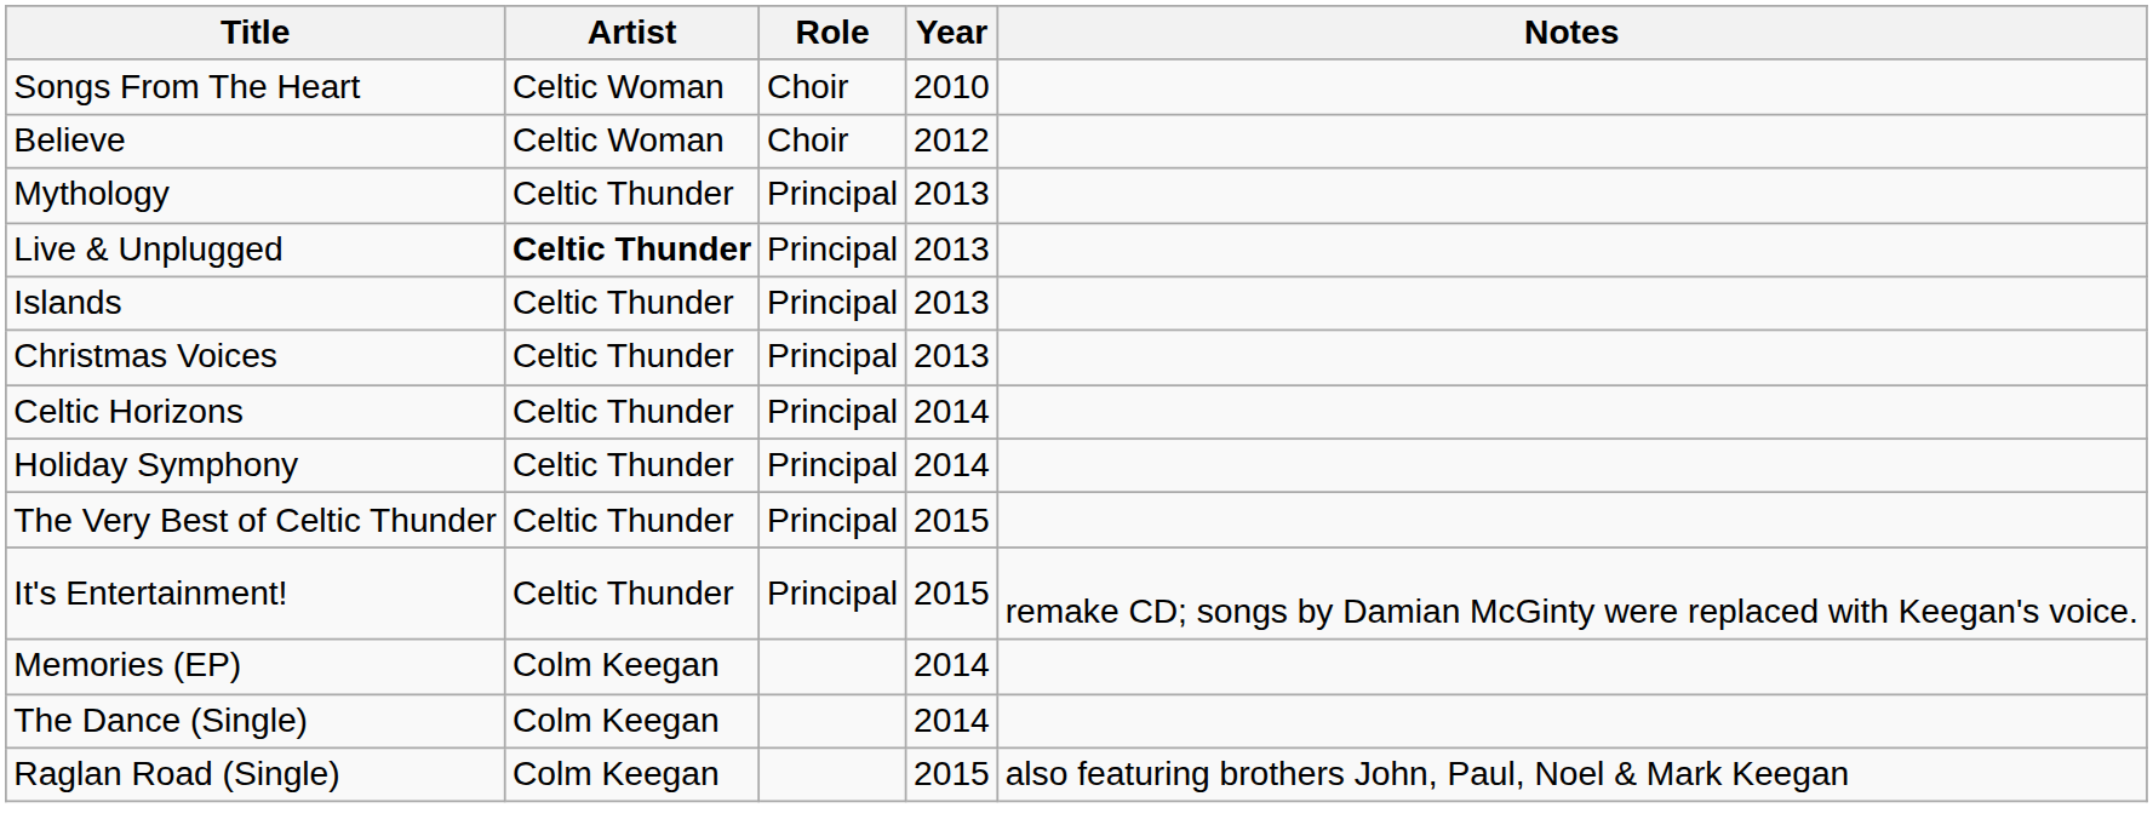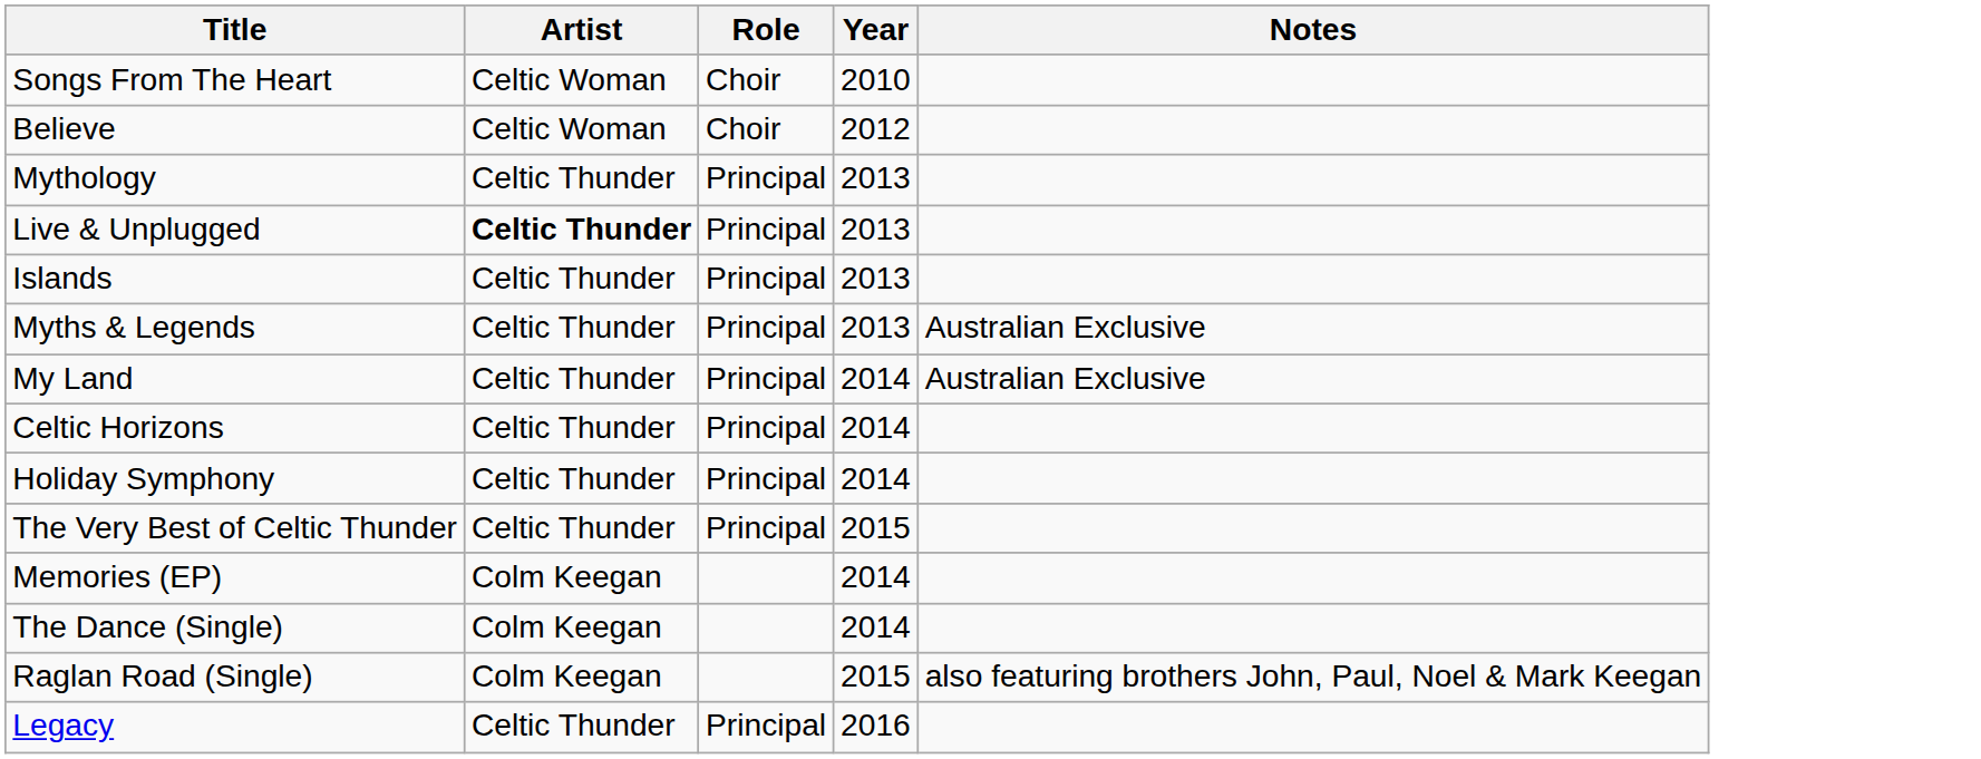 <table class="wikitable">
 <tr>
 <th>Title</th>
 <th>Artist</th>
 <th>Role</th>
 <th>Year</th>
 <th>Notes</th>
 </tr>
 <tr>
 <td>Songs From The Heart</td>
 <td>Celtic Woman</td>
 <td>Choir</td>
 <td>2010</td>
 <td></td>
 </tr>
 <tr>
 <td>Believe</td>
 <td>Celtic Woman</td>
 <td>Choir</td>
 <td>2012</td>
 <td></td>
 </tr>
 <tr>
 <td>Mythology</td>
 <td>Celtic Thunder</td>
 <td>Principal</td>
 <td>2013</td>
 <td></td>
 </tr>
 <tr>
 <td>Live & Unplugged</td>
 <td><strong>Celtic Thunder</strong></td>
 <td>Principal</td>
 <td>2013</td>
 <td></td>
 </tr>
 <tr>
 <td>Islands</td>
 <td>Celtic Thunder</td>
 <td>Principal</td>
 <td>2013</td>
 <td></td>
 </tr>
 <tr>
-<td>Christmas Voices</td>
+<td>Myths & Legends</td>
 <td>Celtic Thunder</td>
 <td>Principal</td>
 <td>2013</td>
-<td></td>
+<td>Australian Exclusive</td>
+</tr>
+<tr>
+<td>My Land</td>
+<td>Celtic Thunder</td>
+<td>Principal</td>
+<td>2014</td>
+<td>Australian Exclusive</td>
 </tr>
 <tr>
 <td>Celtic Horizons</td>
 <td>Celtic Thunder</td>
 <td>Principal</td>
 <td>2014</td>
 <td></td>
 </tr>
 <tr>
 <td>Holiday Symphony</td>
 <td>Celtic Thunder</td>
 <td>Principal</td>
 <td>2014</td>
 <td></td>
 </tr>
 <tr>
 <td>The Very Best of Celtic Thunder</td>
 <td>Celtic Thunder</td>
 <td>Principal</td>
 <td>2015</td>
 <td></td>
 </tr>
 <tr>
-<td>It's Entertainment!</td>
-<td>Celtic Thunder</td>
-<td>Principal</td>
-<td>2015</td>
-<td><br>remake CD; songs by Damian McGinty were replaced with Keegan's voice.</td>
-</tr>
-<tr>
 <td>Memories (EP)</td>
 <td>Colm Keegan</td>
 <td></td>
 <td>2014</td>
 <td></td>
 </tr>
 <tr>
 <td>The Dance (Single)</td>
 <td>Colm Keegan</td>
 <td></td>
 <td>2014</td>
 <td></td>
 </tr>
 <tr>
 <td>Raglan Road (Single)</td>
 <td>Colm Keegan</td>
 <td></td>
 <td>2015</td>
 <td>also featuring brothers John, Paul, Noel & Mark Keegan</td>
 </tr>
+<tr>
+<td><a href='#'>Legacy</a></td>
+<td>Celtic Thunder</td>
+<td>Principal</td>
+<td>2016</td>
+<td></td>
+</tr>
 </table>
